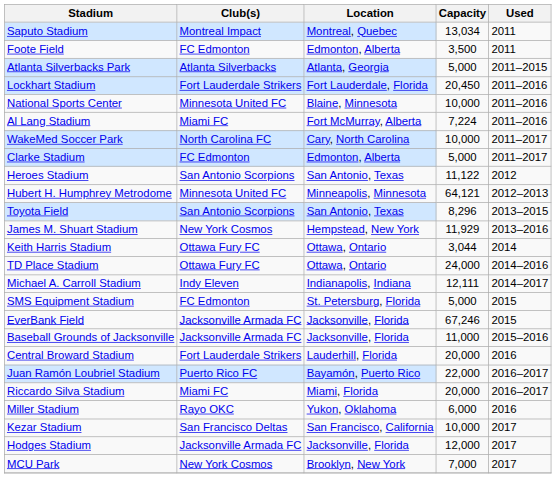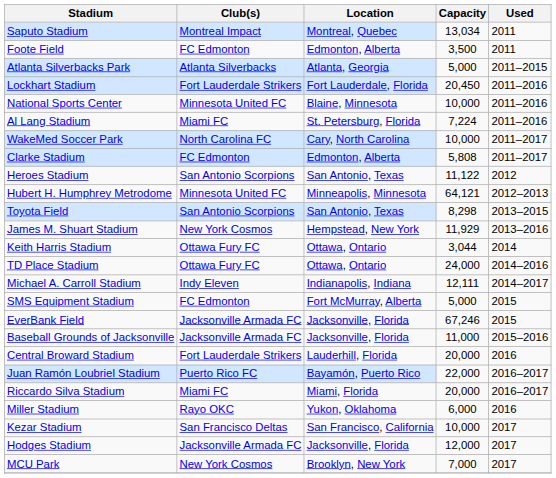 <table class="wikitable sortable">
 <tr>
 <th>Stadium</th>
 <th>Club(s)</th>
 <th>Location</th>
 <th>Capacity</th>
 <th>Used</th>
 </tr>
 <tr>
 <td bgcolor=#D0E7FF><a href='#'>Saputo Stadium</a></td>
 <td bgcolor=#D0E7FF><a href='#'>Montreal Impact</a></td>
 <td bgcolor=#D0E7FF><a href='#'>Montreal</a>, <a href='#'>Quebec</a></td>
 <td align=center>13,034</td>
 <td>2011</td>
 </tr>
 <tr>
 <td><a href='#'>Foote Field</a></td>
 <td><a href='#'>FC Edmonton</a></td>
 <td><a href='#'>Edmonton</a>, <a href='#'>Alberta</a></td>
 <td align=center>3,500</td>
 <td>2011</td>
 </tr>
 <tr>
 <td bgcolor=#D0E7FF><a href='#'>Atlanta Silverbacks Park</a></td>
 <td bgcolor=#D0E7FF><a href='#'>Atlanta Silverbacks</a></td>
 <td bgcolor=#D0E7FF><a href='#'>Atlanta</a>, <a href='#'>Georgia</a></td>
 <td align=center>5,000</td>
 <td>2011–2015</td>
 </tr>
 <tr>
 <td bgcolor=#D0E7FF><a href='#'>Lockhart Stadium</a></td>
 <td bgcolor=#D0E7FF><a href='#'>Fort Lauderdale Strikers</a></td>
 <td bgcolor=#D0E7FF><a href='#'>Fort Lauderdale</a>, <a href='#'>Florida</a></td>
 <td align=center>20,450</td>
 <td>2011–2016</td>
 </tr>
 <tr>
 <td><a href='#'>National Sports Center</a></td>
 <td><a href='#'>Minnesota United FC</a></td>
 <td><a href='#'>Blaine</a>, <a href='#'>Minnesota</a></td>
 <td align=center>10,000</td>
 <td>2011–2016</td>
 </tr>
 <tr>
 <td><a href='#'>Al Lang Stadium</a></td>
 <td><a href='#'>Miami FC</a></td>
-<td><a href='#'>Fort McMurray</a>, <a href='#'>Alberta</a></td>
+<td><a href='#'>St. Petersburg</a>, <a href='#'>Florida</a></td>
 <td align=center>7,224</td>
 <td>2011–2016</td>
 </tr>
 <tr>
 <td bgcolor=#D0E7FF><a href='#'>WakeMed Soccer Park</a></td>
 <td bgcolor=#D0E7FF><a href='#'>North Carolina FC</a></td>
 <td bgcolor=#D0E7FF><a href='#'>Cary</a>, <a href='#'>North Carolina</a></td>
 <td align=center>10,000</td>
 <td>2011–2017</td>
 </tr>
 <tr>
 <td bgcolor=#D0E7FF><a href='#'>Clarke Stadium</a></td>
 <td bgcolor=#D0E7FF><a href='#'>FC Edmonton</a></td>
 <td bgcolor=#D0E7FF><a href='#'>Edmonton</a>, <a href='#'>Alberta</a></td>
-<td align=center>5,000</td>
+<td align=center>5,808</td>
 <td>2011–2017</td>
 </tr>
 <tr>
 <td><a href='#'>Heroes Stadium</a></td>
 <td><a href='#'>San Antonio Scorpions</a></td>
 <td><a href='#'>San Antonio</a>, <a href='#'>Texas</a></td>
 <td align=center>11,122</td>
 <td>2012</td>
 </tr>
 <tr>
 <td><a href='#'>Hubert H. Humphrey Metrodome</a></td>
 <td><a href='#'>Minnesota United FC</a></td>
 <td><a href='#'>Minneapolis</a>, <a href='#'>Minnesota</a></td>
 <td align=center>64,121</td>
 <td>2012–2013</td>
 </tr>
 <tr>
 <td bgcolor=#D0E7FF><a href='#'>Toyota Field</a></td>
 <td bgcolor=#D0E7FF><a href='#'>San Antonio Scorpions</a></td>
 <td bgcolor=#D0E7FF><a href='#'>San Antonio</a>, <a href='#'>Texas</a></td>
-<td align=center>8,296</td>
+<td align=center>8,298</td>
 <td>2013–2015</td>
 </tr>
 <tr>
 <td><a href='#'>James M. Shuart Stadium</a></td>
 <td><a href='#'>New York Cosmos</a></td>
 <td><a href='#'>Hempstead</a>, <a href='#'>New York</a></td>
 <td align=center>11,929</td>
 <td>2013–2016</td>
 </tr>
 <tr>
 <td><a href='#'>Keith Harris Stadium</a></td>
 <td><a href='#'>Ottawa Fury FC</a></td>
 <td><a href='#'>Ottawa</a>, <a href='#'>Ontario</a></td>
 <td align=center>3,044</td>
 <td>2014</td>
 </tr>
 <tr>
 <td><a href='#'>TD Place Stadium</a></td>
 <td><a href='#'>Ottawa Fury FC</a></td>
 <td><a href='#'>Ottawa</a>, <a href='#'>Ontario</a></td>
 <td align=center>24,000</td>
 <td>2014–2016</td>
 </tr>
 <tr>
 <td><a href='#'>Michael A. Carroll Stadium</a></td>
 <td><a href='#'>Indy Eleven</a></td>
 <td><a href='#'>Indianapolis</a>, <a href='#'>Indiana</a></td>
 <td align=center>12,111</td>
 <td>2014–2017</td>
 </tr>
 <tr>
 <td><a href='#'>SMS Equipment Stadium</a></td>
 <td><a href='#'>FC Edmonton</a></td>
-<td><a href='#'>St. Petersburg</a>, <a href='#'>Florida</a></td>
+<td><a href='#'>Fort McMurray</a>, <a href='#'>Alberta</a></td>
 <td align=center>5,000</td>
 <td>2015</td>
 </tr>
 <tr>
 <td><a href='#'>EverBank Field</a></td>
 <td><a href='#'>Jacksonville Armada FC</a></td>
 <td><a href='#'>Jacksonville</a>, <a href='#'>Florida</a></td>
 <td align=center>67,246</td>
 <td>2015</td>
 </tr>
 <tr>
 <td><a href='#'>Baseball Grounds of Jacksonville</a></td>
 <td><a href='#'>Jacksonville Armada FC</a></td>
 <td><a href='#'>Jacksonville</a>, <a href='#'>Florida</a></td>
 <td align=center>11,000</td>
 <td>2015–2016</td>
 </tr>
 <tr>
 <td><a href='#'>Central Broward Stadium</a></td>
 <td><a href='#'>Fort Lauderdale Strikers</a></td>
 <td><a href='#'>Lauderhill</a>, <a href='#'>Florida</a></td>
 <td align=center>20,000</td>
 <td>2016</td>
 </tr>
 <tr>
 <td bgcolor=#D0E7FF><a href='#'>Juan Ramón Loubriel Stadium</a></td>
 <td bgcolor=#D0E7FF><a href='#'>Puerto Rico FC</a></td>
 <td bgcolor=#D0E7FF><a href='#'>Bayamón</a>, <a href='#'>Puerto Rico</a></td>
 <td align=center>22,000</td>
 <td>2016–2017</td>
 </tr>
 <tr>
 <td><a href='#'>Riccardo Silva Stadium</a></td>
 <td><a href='#'>Miami FC</a></td>
 <td><a href='#'>Miami</a>, <a href='#'>Florida</a></td>
 <td align=center>20,000</td>
 <td>2016–2017</td>
 </tr>
 <tr>
 <td><a href='#'>Miller Stadium</a></td>
 <td><a href='#'>Rayo OKC</a></td>
 <td><a href='#'>Yukon</a>, <a href='#'>Oklahoma</a></td>
 <td align=center>6,000</td>
 <td>2016</td>
 </tr>
 <tr>
 <td><a href='#'>Kezar Stadium</a></td>
 <td><a href='#'>San Francisco Deltas</a></td>
 <td><a href='#'>San Francisco</a>, <a href='#'>California</a></td>
 <td align=center>10,000</td>
 <td>2017</td>
 </tr>
 <tr>
 <td><a href='#'>Hodges Stadium</a></td>
 <td><a href='#'>Jacksonville Armada FC</a></td>
 <td><a href='#'>Jacksonville</a>, <a href='#'>Florida</a></td>
 <td align=center>12,000</td>
 <td>2017</td>
 </tr>
 <tr>
 <td><a href='#'>MCU Park</a></td>
 <td><a href='#'>New York Cosmos</a></td>
 <td><a href='#'>Brooklyn</a>, <a href='#'>New York</a></td>
 <td align=center>7,000</td>
 <td>2017</td>
 </tr>
 <tr>
 </tr>
 </table>
